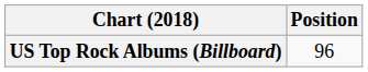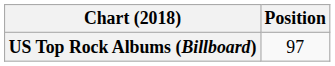 <table class="wikitable plainrowheaders" style="text-align:center">
 <tr>
 <th scope="col">Chart (2018)</th>
 <th scope="col">Position</th>
 </tr>
 <tr>
 <th scope="row">US Top Rock Albums (<em>Billboard</em>)</th>
-<td>96</td>
+<td>97</td>
 </tr>
 </table>
